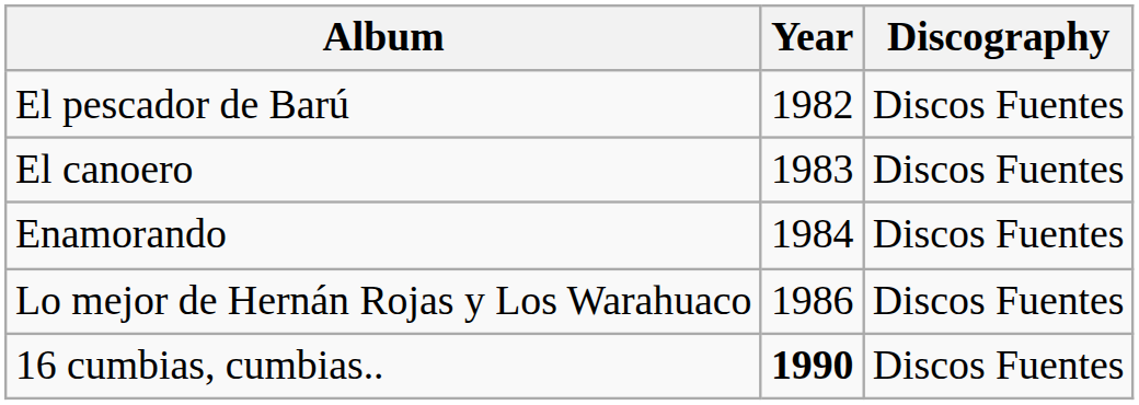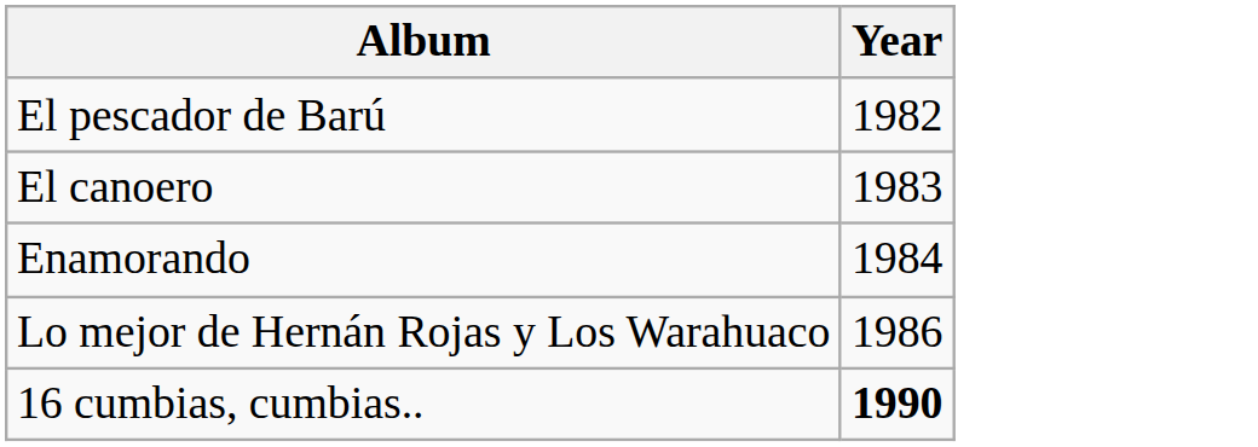 <table class="wikitable">
 <tr>
 <th><strong>Album</strong></th>
 <th><strong>Year</strong></th>
-<th><strong>Discography</strong></th>
 </tr>
 <tr>
 <td>El pescador de Barú</td>
 <td>1982</td>
-<td>Discos Fuentes</td>
 </tr>
 <tr>
 <td>El canoero</td>
 <td>1983</td>
-<td>Discos Fuentes</td>
 </tr>
 <tr>
 <td>Enamorando</td>
 <td>1984</td>
-<td>Discos Fuentes</td>
 </tr>
 <tr>
 <td>Lo mejor de Hernán Rojas y Los Warahuaco</td>
 <td>1986</td>
-<td>Discos Fuentes</td>
 </tr>
 <tr>
 <td>16 cumbias, cumbias..</td>
 <td><strong>1990</strong></td>
-<td>Discos Fuentes</td>
 </tr>
 </table>
